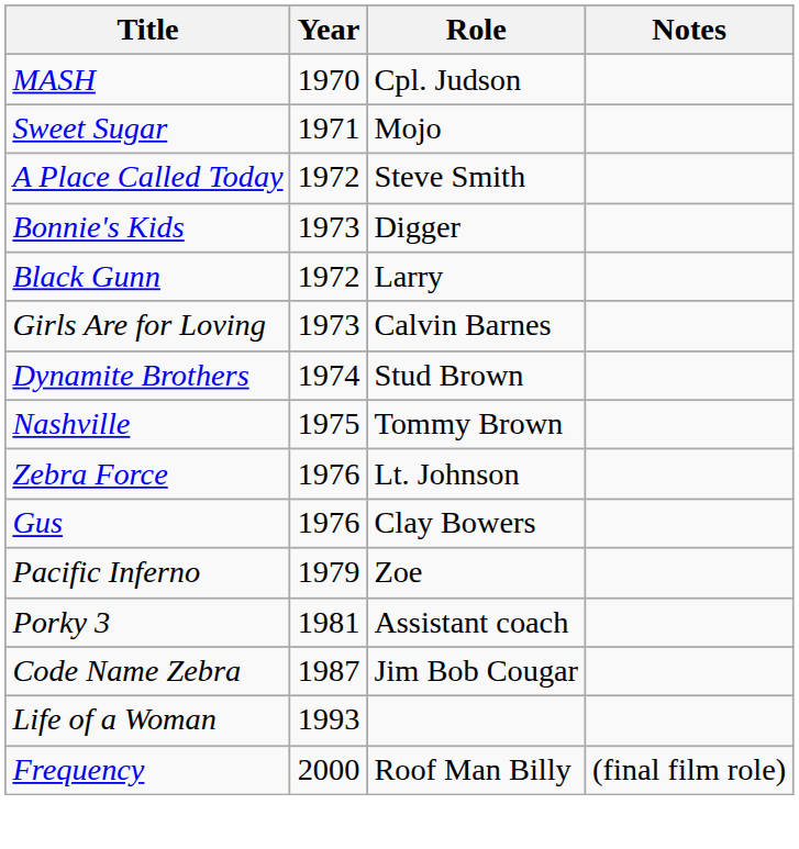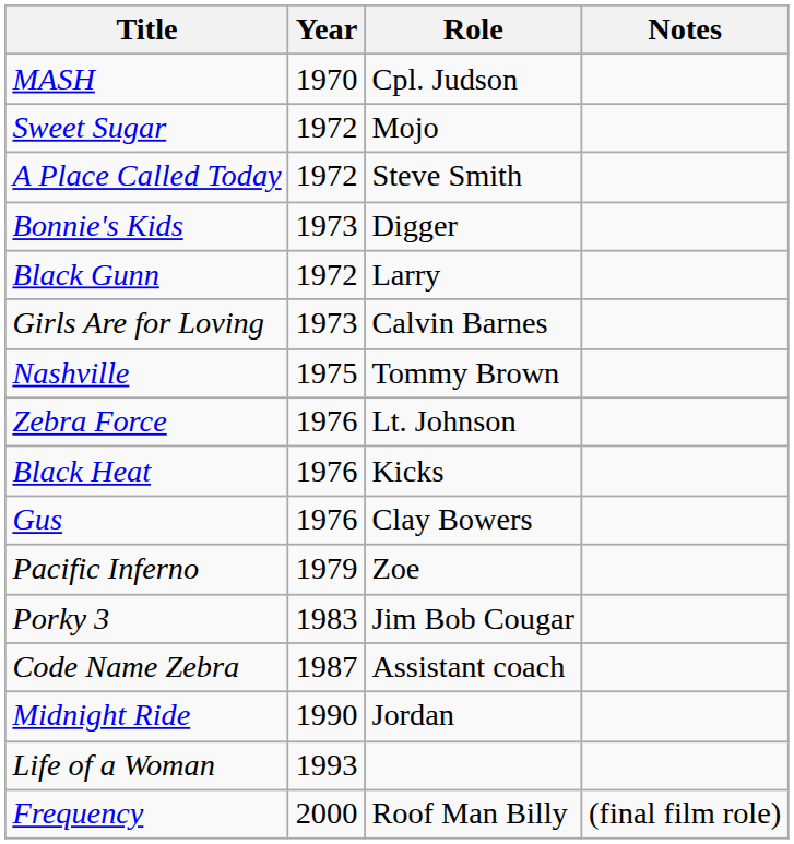 <table class="wikitable sortable">
 <tr>
 <th>Title</th>
 <th>Year</th>
 <th>Role</th>
 <th>Notes</th>
 </tr>
 <tr>
 <td><em><a href='#'>MASH</a></em></td>
 <td>1970</td>
 <td>Cpl. Judson</td>
 <td></td>
 </tr>
 <tr>
 <td><em><a href='#'>Sweet Sugar</a></em></td>
-<td>1971</td>
+<td>1972</td>
 <td>Mojo</td>
 <td></td>
 </tr>
 <tr>
 <td><em><a href='#'>A Place Called Today</a></em></td>
 <td>1972</td>
 <td>Steve Smith</td>
 <td></td>
 </tr>
 <tr>
 <td><em><a href='#'>Bonnie's Kids</a></em></td>
 <td>1973</td>
 <td>Digger</td>
 <td></td>
 </tr>
 <tr>
 <td><em><a href='#'>Black Gunn</a></em></td>
 <td>1972</td>
 <td>Larry</td>
 <td></td>
 </tr>
 <tr>
 <td><em>Girls Are for Loving</em></td>
 <td>1973</td>
 <td>Calvin Barnes</td>
 <td></td>
 </tr>
 <tr>
-<td><em><a href='#'>Dynamite Brothers</a></em></td>
-<td>1974</td>
-<td>Stud Brown</td>
-<td></td>
-</tr>
-<tr>
 <td><em><a href='#'>Nashville</a></em></td>
 <td>1975</td>
 <td>Tommy Brown</td>
 <td></td>
 </tr>
 <tr>
 <td><em><a href='#'>Zebra Force</a></em></td>
 <td>1976</td>
 <td>Lt. Johnson</td>
+<td></td>
+</tr>
+<tr>
+<td><em><a href='#'>Black Heat</a></em></td>
+<td>1976</td>
+<td>Kicks</td>
 <td></td>
 </tr>
 <tr>
 <td><em><a href='#'>Gus</a></em></td>
 <td>1976</td>
 <td>Clay Bowers</td>
 <td></td>
 </tr>
 <tr>
 <td><em>Pacific Inferno</em></td>
 <td>1979</td>
 <td>Zoe</td>
 <td></td>
 </tr>
 <tr>
 <td><em>Porky 3</em></td>
-<td>1981</td>
-<td>Assistant coach</td>
+<td>1983</td>
+<td>Jim Bob Cougar</td>
 <td></td>
 </tr>
 <tr>
 <td><em>Code Name Zebra</em></td>
 <td>1987</td>
-<td>Jim Bob Cougar</td>
+<td>Assistant coach</td>
+<td></td>
+</tr>
+<tr>
+<td><em><a href='#'>Midnight Ride</a></em></td>
+<td>1990</td>
+<td>Jordan</td>
 <td></td>
 </tr>
 <tr>
 <td><em>Life of a Woman</em></td>
 <td>1993</td>
 <td></td>
 <td></td>
 </tr>
 <tr>
 <td><em><a href='#'>Frequency</a></em></td>
 <td>2000</td>
 <td>Roof Man Billy</td>
 <td>(final film role)</td>
 </tr>
 </table>
